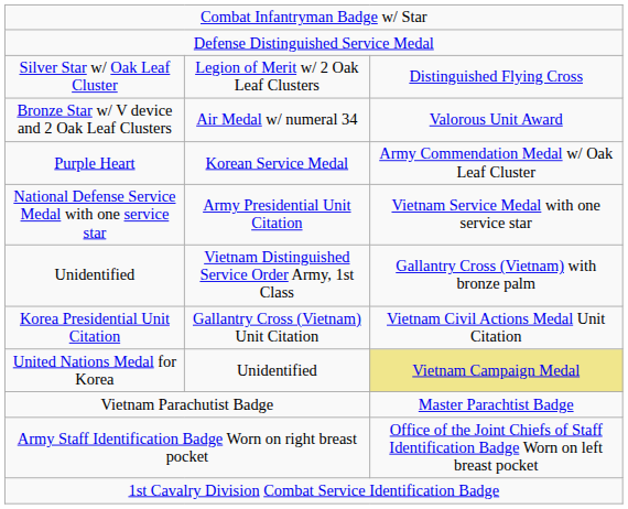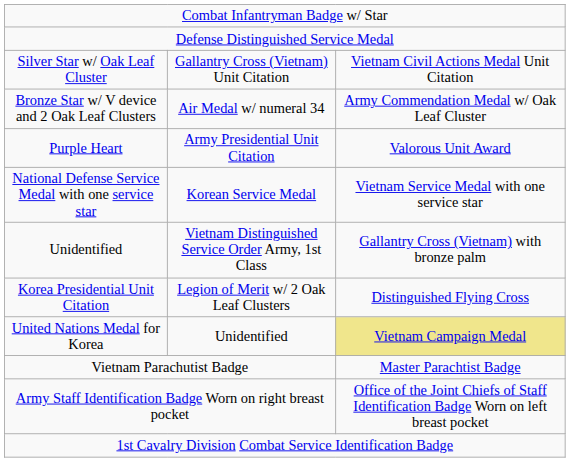 <table class="wikitable" style="margin:1em auto; text-align:center;">
 <tr>
 <td colspan="3"><a href='#'>Combat Infantryman Badge</a> w/ Star</td>
 </tr>
 <tr>
 <td colspan="3"><a href='#'>Defense Distinguished Service Medal</a></td>
 </tr>
 <tr>
 <td><a href='#'>Silver Star</a> w/ <a href='#'>Oak Leaf Cluster</a></td>
-<td><a href='#'>Legion of Merit</a> w/ 2 Oak Leaf Clusters</td>
-<td><a href='#'>Distinguished Flying Cross</a></td>
+<td><a href='#'>Gallantry Cross (Vietnam)</a> Unit Citation</td>
+<td><a href='#'>Vietnam Civil Actions Medal</a> Unit Citation</td>
 </tr>
 <tr>
 <td><a href='#'>Bronze Star</a> w/  V device and 2 Oak Leaf Clusters</td>
 <td><a href='#'>Air Medal</a> w/ numeral 34</td>
+<td><a href='#'>Army Commendation Medal</a> w/ Oak Leaf Cluster</td>
+</tr>
+<tr>
+<td><a href='#'>Purple Heart</a></td>
+<td><a href='#'>Army Presidential Unit Citation</a></td>
 <td><a href='#'>Valorous Unit Award</a></td>
 </tr>
 <tr>
-<td><a href='#'>Purple Heart</a></td>
+<td><a href='#'>National Defense Service Medal</a> with one <a href='#'>service star</a></td>
 <td><a href='#'>Korean Service Medal</a></td>
-<td><a href='#'>Army Commendation Medal</a> w/ Oak Leaf Cluster</td>
-</tr>
-<tr>
-<td><a href='#'>National Defense Service Medal</a> with one <a href='#'>service star</a></td>
-<td><a href='#'>Army Presidential Unit Citation</a></td>
 <td><a href='#'>Vietnam Service Medal</a> with one service star</td>
 </tr>
 <tr>
 <td>Unidentified</td>
 <td><a href='#'>Vietnam Distinguished Service Order</a> Army, 1st Class</td>
 <td><a href='#'>Gallantry Cross (Vietnam)</a> with bronze palm</td>
 </tr>
 <tr>
 <td><a href='#'>Korea Presidential Unit Citation</a></td>
-<td><a href='#'>Gallantry Cross (Vietnam)</a> Unit Citation</td>
-<td><a href='#'>Vietnam Civil Actions Medal</a> Unit Citation</td>
+<td><a href='#'>Legion of Merit</a> w/ 2 Oak Leaf Clusters</td>
+<td><a href='#'>Distinguished Flying Cross</a></td>
 </tr>
 <tr>
 <td><a href='#'>United Nations Medal</a> for Korea</td>
 <td>Unidentified</td>
 <td style="background: khaki;"><a href='#'>Vietnam Campaign Medal</a></td>
 </tr>
 <tr>
 <td colspan="2">Vietnam Parachutist Badge</td>
 <td colspan="2"><a href='#'>Master Parachtist Badge</a></td>
 </tr>
 <tr>
 <td colspan="2"><a href='#'>Army Staff Identification Badge</a> Worn on right breast pocket</td>
 <td colspan="2"><a href='#'>Office of the Joint Chiefs of Staff Identification Badge</a> Worn on left breast pocket</td>
 </tr>
 <tr>
 <td colspan="3"><a href='#'>1st Cavalry Division</a> <a href='#'>Combat Service Identification Badge</a></td>
 </tr>
 </table>
